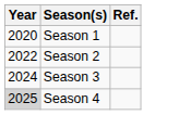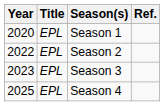 <table class="wikitable">
 <tr>
 <th>Year</th>
+<th>Title</th>
 <th>Season(s)</th>
 <th>Ref.</th>
 </tr>
 <tr>
 <td>2020</td>
+<td><em>EPL</em></td>
 <td>Season 1</td>
 <td></td>
 </tr>
 <tr>
 <td>2022</td>
+<td><em>EPL</em></td>
 <td>Season 2</td>
 <td></td>
 </tr>
 <tr>
-<td>2024</td>
+<td>2023</td>
+<td><em>EPL</em></td>
 <td>Season 3</td>
 <td></td>
 </tr>
 <tr>
-<td style="background: lightgrey;">2025</td>
+<td>2025</td>
+<td><em>EPL</em></td>
 <td>Season 4</td>
 <td></td>
 </tr>
 </table>
